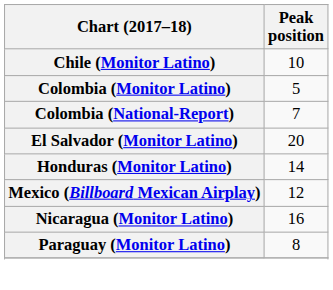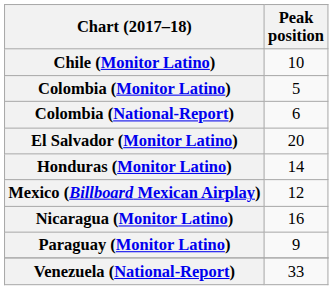 <table class="wikitable plainrowheaders sortable" style="text-align:center">
 <tr>
 <th>Chart (2017–18)</th>
 <th>Peak<br>position</th>
 </tr>
 <tr>
 <th scope="row">Chile (<a href='#'>Monitor Latino</a>)</th>
 <td>10</td>
 </tr>
 <tr>
 <th scope="row">Colombia (<a href='#'>Monitor Latino</a>)</th>
 <td>5</td>
 </tr>
 <tr>
 <th scope="row">Colombia (<a href='#'>National-Report</a>)</th>
-<td>7</td>
+<td>6</td>
 </tr>
 <tr>
 <th scope="row">El Salvador (<a href='#'>Monitor Latino</a>)</th>
 <td>20</td>
 </tr>
 <tr>
 <th scope="row">Honduras (<a href='#'>Monitor Latino</a>)</th>
 <td>14</td>
 </tr>
 <tr>
 <th scope="row">Mexico (<a href='#'><em>Billboard</em> Mexican Airplay</a>)</th>
 <td>12</td>
 </tr>
 <tr>
 <th scope="row">Nicaragua (<a href='#'>Monitor Latino</a>)</th>
 <td>16</td>
 </tr>
 <tr>
 <th scope="row">Paraguay (<a href='#'>Monitor Latino</a>)</th>
-<td>8</td>
+<td>9</td>
 </tr>
 <tr>
 </tr>
 <tr>
 </tr>
 <tr>
 </tr>
 <tr>
 </tr>
 <tr>
 </tr>
+<tr>
+<th scope="row">Venezuela (<a href='#'>National-Report</a>)</th>
+<td>33</td>
+</tr>
 </table>
